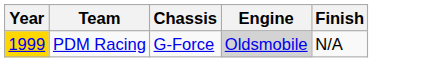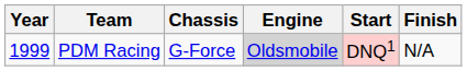 <table class="wikitable" style="font-size: 95%;">
 <tr>
 <th>Year</th>
 <th>Team</th>
 <th>Chassis</th>
 <th>Engine</th>
+<th>Start</th>
 <th>Finish</th>
 </tr>
 <tr>
-<td style="background: gold;"><a href='#'>1999</a></td>
+<td><a href='#'>1999</a></td>
 <td><a href='#'>PDM Racing</a></td>
 <td><a href='#'>G-Force</a></td>
 <td style="background: lightgrey;"><a href='#'>Oldsmobile</a></td>
+<td style="background:#FFCFCF;">DNQ<sup>1</sup></td>
 <td>N/A</td>
 </tr>
 </table>
